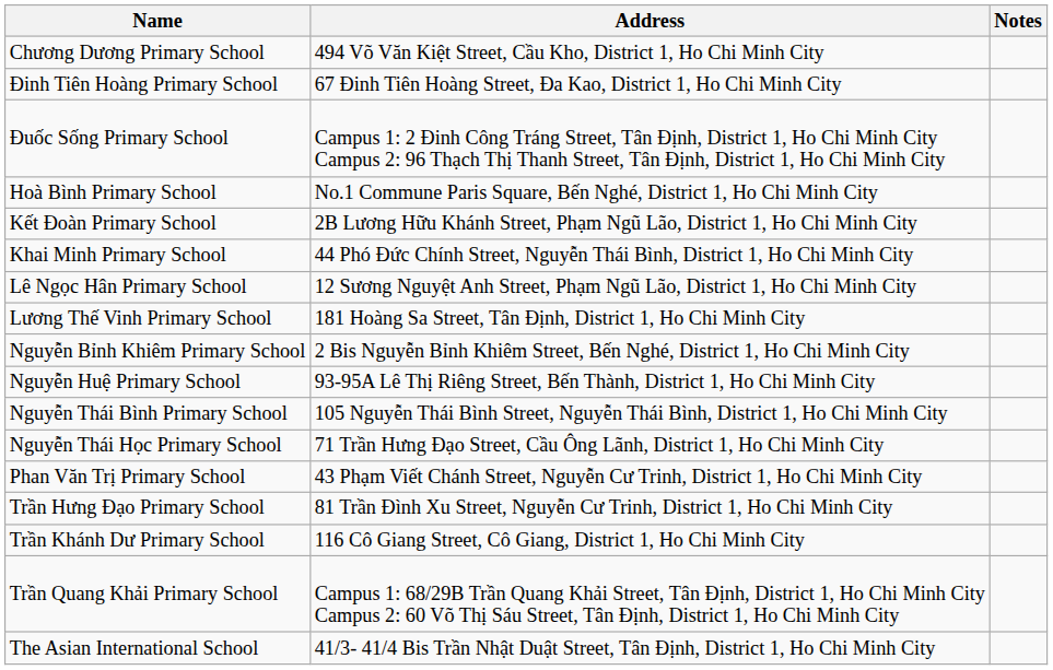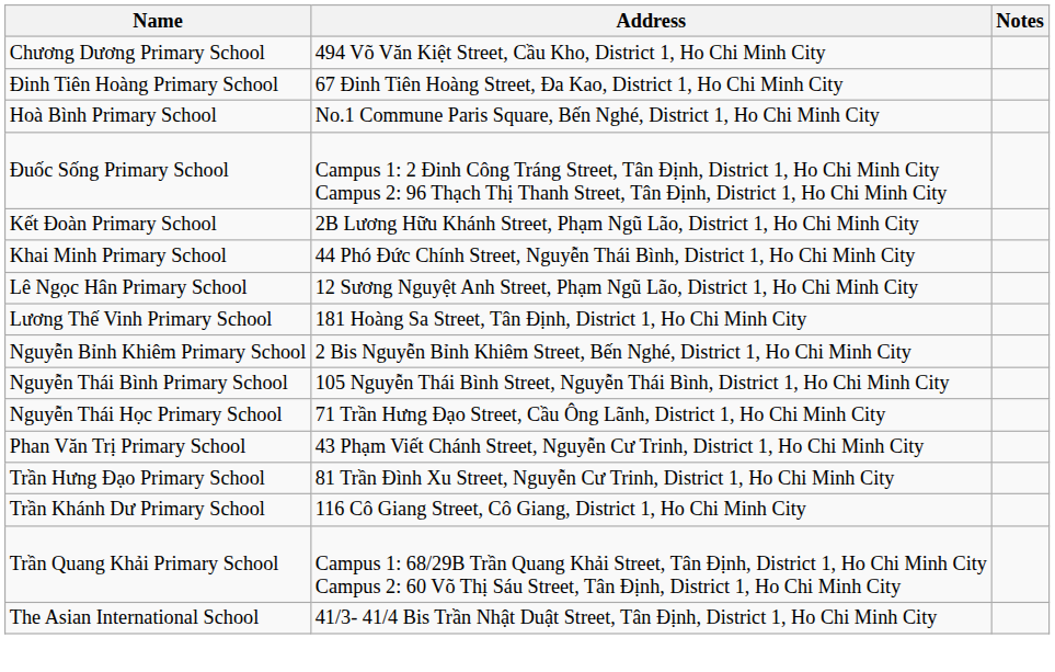 <table class="wikitable">
 <tr>
 <th>Name</th>
 <th>Address</th>
 <th>Notes</th>
 </tr>
 <tr>
 <td>Chương Dương Primary School</td>
 <td>494 Võ Văn Kiệt Street, Cầu Kho, District 1, Ho Chi Minh City</td>
 <td></td>
 </tr>
 <tr>
 <td>Đinh Tiên Hoàng Primary School</td>
 <td>67 Đinh Tiên Hoàng Street, Đa Kao, District 1, Ho Chi Minh City</td>
 <td></td>
 </tr>
 <tr>
-<td>Đuốc Sống Primary School</td>
-<td><br>Campus 1: 2 Đinh Công Tráng Street, Tân Định, District 1, Ho Chi Minh City<br>Campus 2: 96 Thạch Thị Thanh Street, Tân Định, District 1, Ho Chi Minh City</td>
+<td>Hoà Bình Primary School</td>
+<td>No.1 Commune Paris Square, Bến Nghé, District 1, Ho Chi Minh City</td>
 <td></td>
 </tr>
 <tr>
-<td>Hoà Bình Primary School</td>
-<td>No.1 Commune Paris Square, Bến Nghé, District 1, Ho Chi Minh City</td>
+<td>Đuốc Sống Primary School</td>
+<td><br>Campus 1: 2 Đinh Công Tráng Street, Tân Định, District 1, Ho Chi Minh City<br>Campus 2: 96 Thạch Thị Thanh Street, Tân Định, District 1, Ho Chi Minh City</td>
 <td></td>
 </tr>
 <tr>
 <td>Kết Đoàn Primary School</td>
 <td>2B Lương Hữu Khánh Street, Phạm Ngũ Lão, District 1, Ho Chi Minh City</td>
 <td></td>
 </tr>
 <tr>
 <td>Khai Minh Primary School</td>
 <td>44 Phó Đức Chính Street, Nguyễn Thái Bình, District 1, Ho Chi Minh City</td>
 <td></td>
 </tr>
 <tr>
 <td>Lê Ngọc Hân Primary School</td>
 <td>12 Sương Nguyệt Anh Street, Phạm Ngũ Lão, District 1, Ho Chi Minh City</td>
 <td></td>
 </tr>
 <tr>
 <td>Lương Thế Vinh Primary School</td>
 <td>181 Hoàng Sa Street, Tân Định, District 1, Ho Chi Minh City</td>
 <td></td>
 </tr>
 <tr>
 <td>Nguyễn Bỉnh Khiêm Primary School</td>
 <td>2 Bis Nguyễn Bỉnh Khiêm Street, Bến Nghé, District 1, Ho Chi Minh City</td>
-<td></td>
-</tr>
-<tr>
-<td>Nguyễn Huệ Primary School</td>
-<td>93-95A Lê Thị Riêng Street, Bến Thành, District 1, Ho Chi Minh City</td>
 <td></td>
 </tr>
 <tr>
 <td>Nguyễn Thái Bình Primary School</td>
 <td>105 Nguyễn Thái Bình Street, Nguyễn Thái Bình, District 1, Ho Chi Minh City</td>
 <td></td>
 </tr>
 <tr>
 <td>Nguyễn Thái Học Primary School</td>
 <td>71 Trần Hưng Đạo Street, Cầu Ông Lãnh, District 1, Ho Chi Minh City</td>
 <td></td>
 </tr>
 <tr>
 <td>Phan Văn Trị Primary School</td>
 <td>43 Phạm Viết Chánh Street, Nguyễn Cư Trinh, District 1, Ho Chi Minh City</td>
 <td></td>
 </tr>
 <tr>
 <td>Trần Hưng Đạo Primary School</td>
 <td>81 Trần Đình Xu Street, Nguyễn Cư Trinh, District 1, Ho Chi Minh City</td>
 <td></td>
 </tr>
 <tr>
 <td>Trần Khánh Dư Primary School</td>
 <td>116 Cô Giang Street, Cô Giang, District 1, Ho Chi Minh City</td>
 <td></td>
 </tr>
 <tr>
 <td>Trần Quang Khải Primary School</td>
 <td><br>Campus 1: 68/29B Trần Quang Khải Street, Tân Định, District 1, Ho Chi Minh City<br>Campus 2: 60 Võ Thị Sáu Street, Tân Định, District 1, Ho Chi Minh City</td>
 <td></td>
 </tr>
 <tr>
 <td>The Asian International School</td>
 <td>41/3- 41/4 Bis Trần Nhật Duật Street, Tân Định, District 1, Ho Chi Minh City</td>
 </tr>
 </table>
